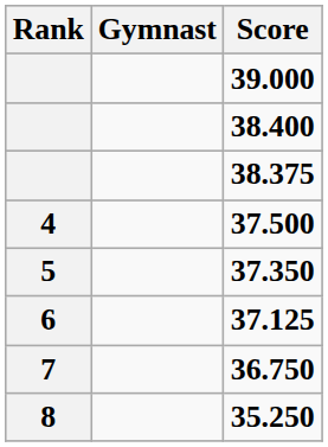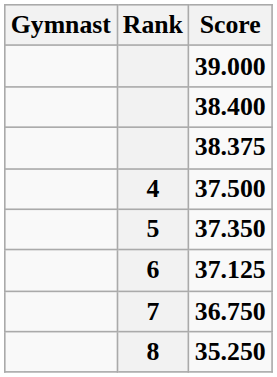 <table class="wikitable sortable">
 <tr>
+<th scope="col">Gymnast</th>
 <th scope="col">Rank</th>
-<th scope="col">Gymnast</th>
 <th scope="col">Score</th>
 </tr>
 <tr>
+<td></td>
 <th scope="row"></th>
-<td></td>
 <td><strong>39.000</strong></td>
 </tr>
 <tr>
+<td></td>
 <th scope="row"></th>
-<td></td>
 <td><strong>38.400</strong></td>
 </tr>
 <tr>
+<td></td>
 <th scope="row"></th>
-<td></td>
 <td><strong>38.375</strong></td>
 </tr>
 <tr>
+<td></td>
 <th scope="row">4</th>
-<td></td>
 <td><strong>37.500</strong></td>
 </tr>
 <tr>
+<td></td>
 <th scope="row">5</th>
-<td></td>
 <td><strong>37.350</strong></td>
 </tr>
 <tr>
+<td></td>
 <th scope="row">6</th>
-<td></td>
 <td><strong>37.125</strong></td>
 </tr>
 <tr>
+<td></td>
 <th scope="row">7</th>
-<td></td>
 <td><strong>36.750</strong></td>
 </tr>
 <tr>
+<td></td>
 <th scope="row">8</th>
-<td></td>
 <td><strong>35.250</strong></td>
 </tr>
 </table>
